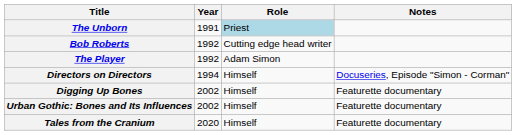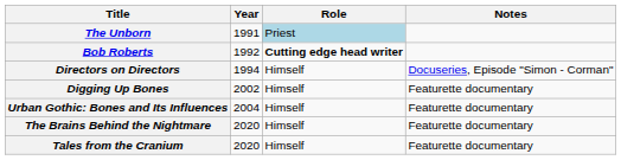 <table class="wikitable plainrowheaders sortable">
 <tr>
 <th scope="col">Title</th>
 <th scope="col">Year</th>
 <th scope="col">Role</th>
 <th scope="col" class="unsortable">Notes</th>
 </tr>
 <tr>
 <th scope=row><em><a href='#'>The Unborn</a></em></th>
 <td>1991</td>
 <td style="background: lightblue;">Priest</td>
 <td></td>
 </tr>
 <tr>
 <th scope=row><em><a href='#'>Bob Roberts</a></em></th>
 <td>1992</td>
-<td>Cutting edge head writer</td>
-<td></td>
-</tr>
-<tr>
-<th scope=row><em><a href='#'>The Player</a></em></th>
-<td>1992</td>
-<td>Adam Simon</td>
+<td><strong>Cutting edge head writer</strong></td>
 <td></td>
 </tr>
 <tr>
 <th scope=row><em>Directors on Directors</em></th>
 <td>1994</td>
 <td>Himself</td>
 <td><a href='#'>Docuseries</a>, Episode "Simon - Corman"</td>
 </tr>
 <tr>
 <th scope=row><em>Digging Up Bones</em></th>
 <td>2002</td>
 <td>Himself</td>
 <td>Featurette documentary</td>
 </tr>
 <tr>
 <th scope=row><em>Urban Gothic: Bones and Its Influences</em></th>
-<td>2002</td>
+<td>2004</td>
+<td>Himself</td>
+<td>Featurette documentary</td>
+</tr>
+<tr>
+<th scope=row><em>The Brains Behind the Nightmare</em></th>
+<td>2020</td>
 <td>Himself</td>
 <td>Featurette documentary</td>
 </tr>
 <tr>
 <th scope=row><em>Tales from the Cranium</em></th>
 <td>2020</td>
 <td>Himself</td>
 <td>Featurette documentary</td>
 </tr>
 </table>
